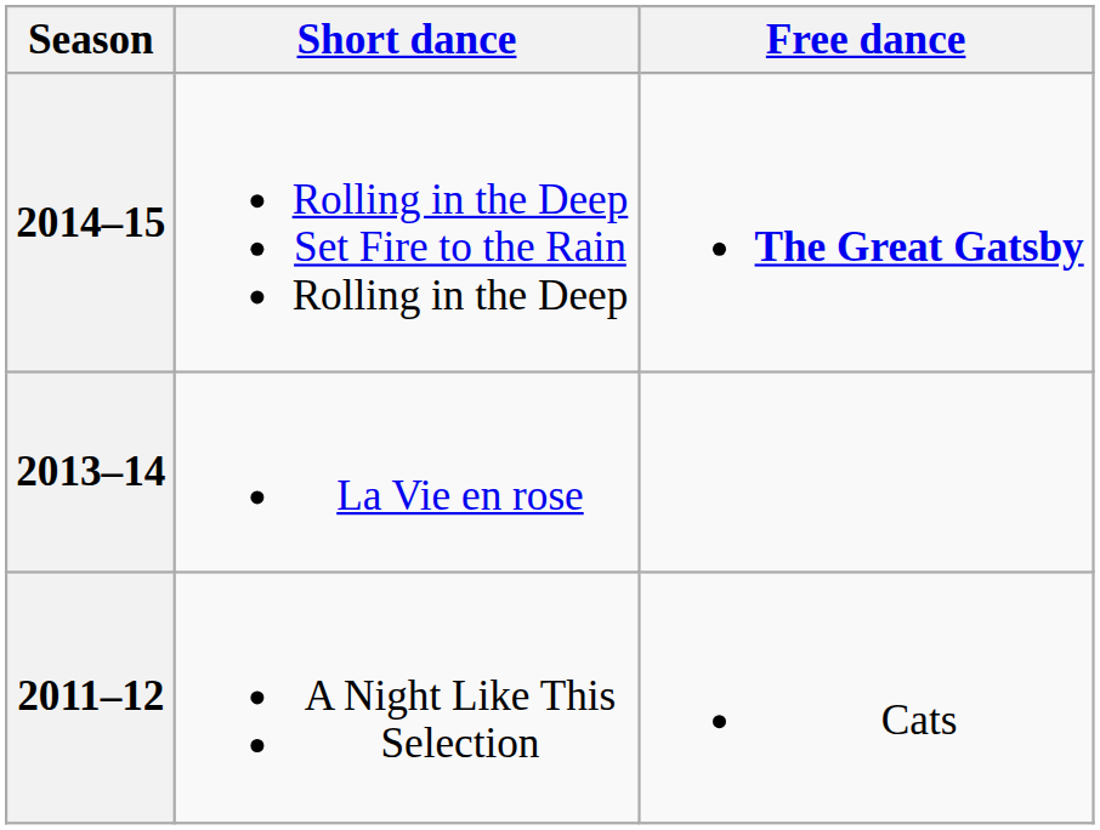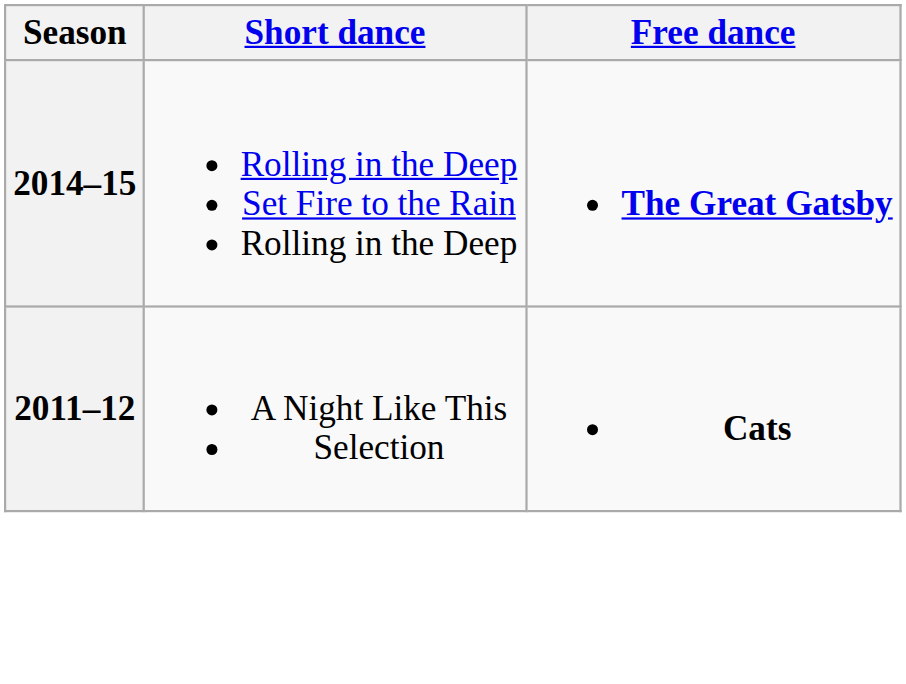 <table class=wikitable style=text-align:center>
 <tr>
 <th>Season</th>
 <th><a href='#'>Short dance</a></th>
 <th><a href='#'>Free dance</a></th>
 </tr>
 <tr>
 <th>2014–15 <br> </th>
 <td><br><ul><li> <a href='#'>Rolling in the Deep</a> <br></li><li> <a href='#'>Set Fire to the Rain</a> <br></li><li> Rolling in the Deep <br></li></ul></td>
 <td><strong><br><ul><li><a href='#'>The Great Gatsby</a></li></ul></strong></td>
 </tr>
 <tr>
-<th>2013–14</th>
-<td><br><ul><li> <a href='#'>La Vie en rose</a></li></ul></td>
-<td></td>
-</tr>
-<tr>
 <th>2011–12 <br> </th>
 <td><br><ul><li> A Night Like This <br></li><li> Selection <br></li></ul></td>
-<td><br><ul><li>Cats <br></li></ul></td>
+<td><strong><br><ul><li>Cats <br></li></ul></strong></td>
 </tr>
 </table>
